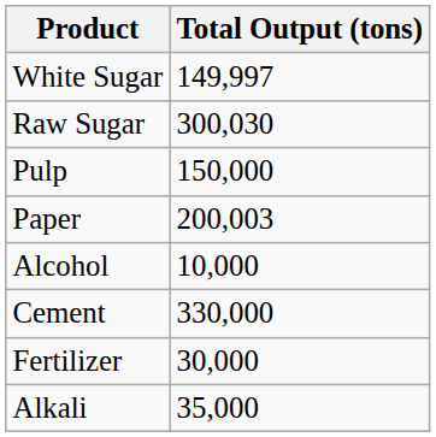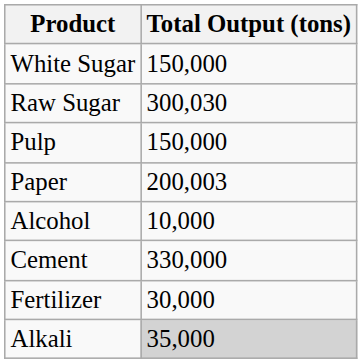 <table class="wikitable">
 <tr>
 <th>Product</th>
 <th>Total Output (tons)</th>
 </tr>
 <tr>
 <td>White Sugar</td>
-<td>149,997</td>
+<td>150,000</td>
 </tr>
 <tr>
 <td>Raw Sugar</td>
 <td>300,030</td>
 </tr>
 <tr>
 <td>Pulp</td>
 <td>150,000</td>
 </tr>
 <tr>
 <td>Paper</td>
 <td>200,003</td>
 </tr>
 <tr>
 <td>Alcohol</td>
 <td>10,000</td>
 </tr>
 <tr>
 <td>Cement</td>
 <td>330,000</td>
 </tr>
 <tr>
 <td>Fertilizer</td>
 <td>30,000</td>
 </tr>
 <tr>
 <td>Alkali</td>
-<td>35,000</td>
+<td style="background: lightgrey;">35,000</td>
 </tr>
 </table>
